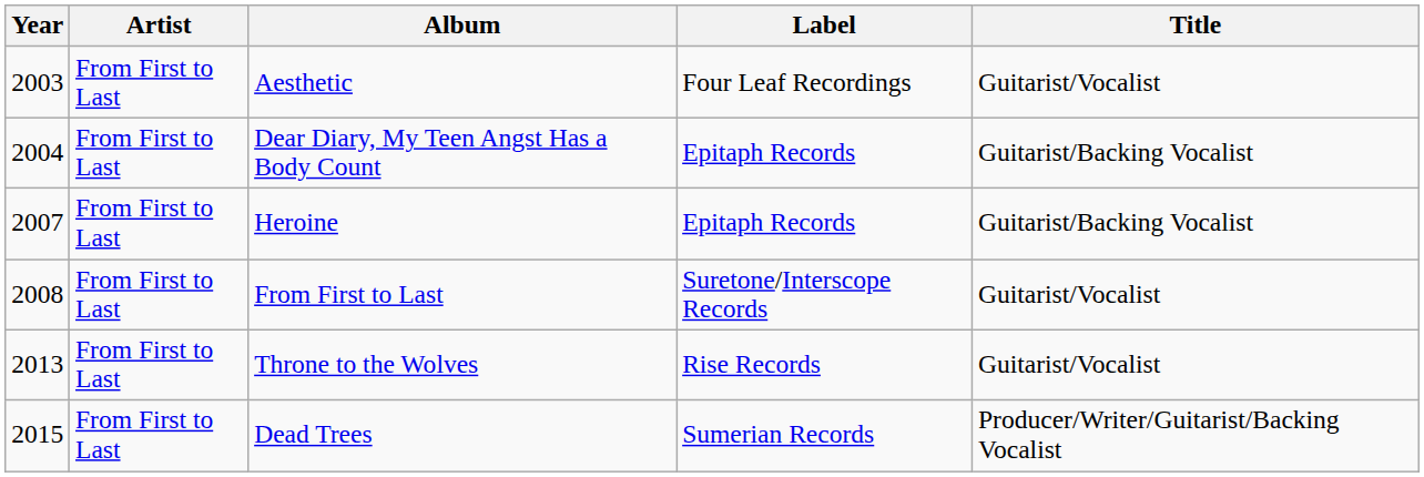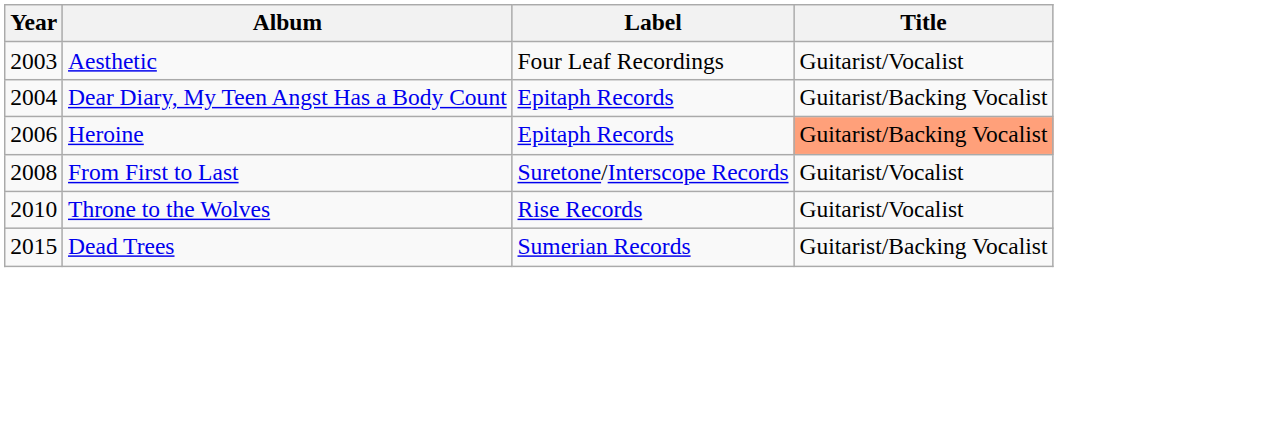 <table class="wikitable sortable">
 <tr>
 <th>Year</th>
-<th>Artist</th>
 <th>Album</th>
 <th>Label</th>
 <th>Title</th>
 </tr>
 <tr>
 <td>2003</td>
-<td><a href='#'>From First to Last</a></td>
 <td><a href='#'>Aesthetic</a></td>
 <td>Four Leaf Recordings</td>
 <td>Guitarist/Vocalist</td>
 </tr>
 <tr>
 <td>2004</td>
-<td><a href='#'>From First to Last</a></td>
 <td><a href='#'>Dear Diary, My Teen Angst Has a Body Count</a></td>
 <td><a href='#'>Epitaph Records</a></td>
 <td>Guitarist/Backing Vocalist</td>
 </tr>
 <tr>
-<td>2007</td>
-<td><a href='#'>From First to Last</a></td>
+<td>2006</td>
 <td><a href='#'>Heroine</a></td>
 <td><a href='#'>Epitaph Records</a></td>
-<td>Guitarist/Backing Vocalist</td>
+<td style="background: lightsalmon;">Guitarist/Backing Vocalist</td>
 </tr>
 <tr>
 <td>2008</td>
-<td><a href='#'>From First to Last</a></td>
 <td><a href='#'>From First to Last</a></td>
 <td><a href='#'>Suretone</a>/<a href='#'>Interscope Records</a></td>
 <td>Guitarist/Vocalist</td>
 </tr>
 <tr>
-<td>2013</td>
-<td><a href='#'>From First to Last</a></td>
+<td>2010</td>
 <td><a href='#'>Throne to the Wolves</a></td>
 <td><a href='#'>Rise Records</a></td>
 <td>Guitarist/Vocalist</td>
 </tr>
 <tr>
 <td>2015</td>
-<td><a href='#'>From First to Last</a></td>
 <td><a href='#'>Dead Trees</a></td>
 <td><a href='#'>Sumerian Records</a></td>
-<td>Producer/Writer/Guitarist/Backing Vocalist</td>
+<td>Guitarist/Backing Vocalist</td>
 </tr>
 </table>
